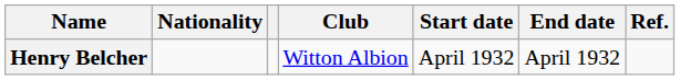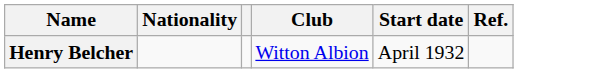 <table class="wikitable plainrowheaders">
 <tr>
 <th scope="col">Name</th>
 <th scope="col">Nationality</th>
 <th scope="col"></th>
 <th scope="col">Club</th>
 <th scope="col">Start date</th>
-<th scope="col">End date</th>
 <th scope="col">Ref.</th>
 </tr>
 <tr>
 <th scope="row">Henry Belcher</th>
 <td></td>
 <td align="center"></td>
 <td> <a href='#'>Witton Albion</a></td>
 <td>April 1932</td>
-<td>April 1932</td>
 <td align="center"></td>
 </tr>
 </table>
